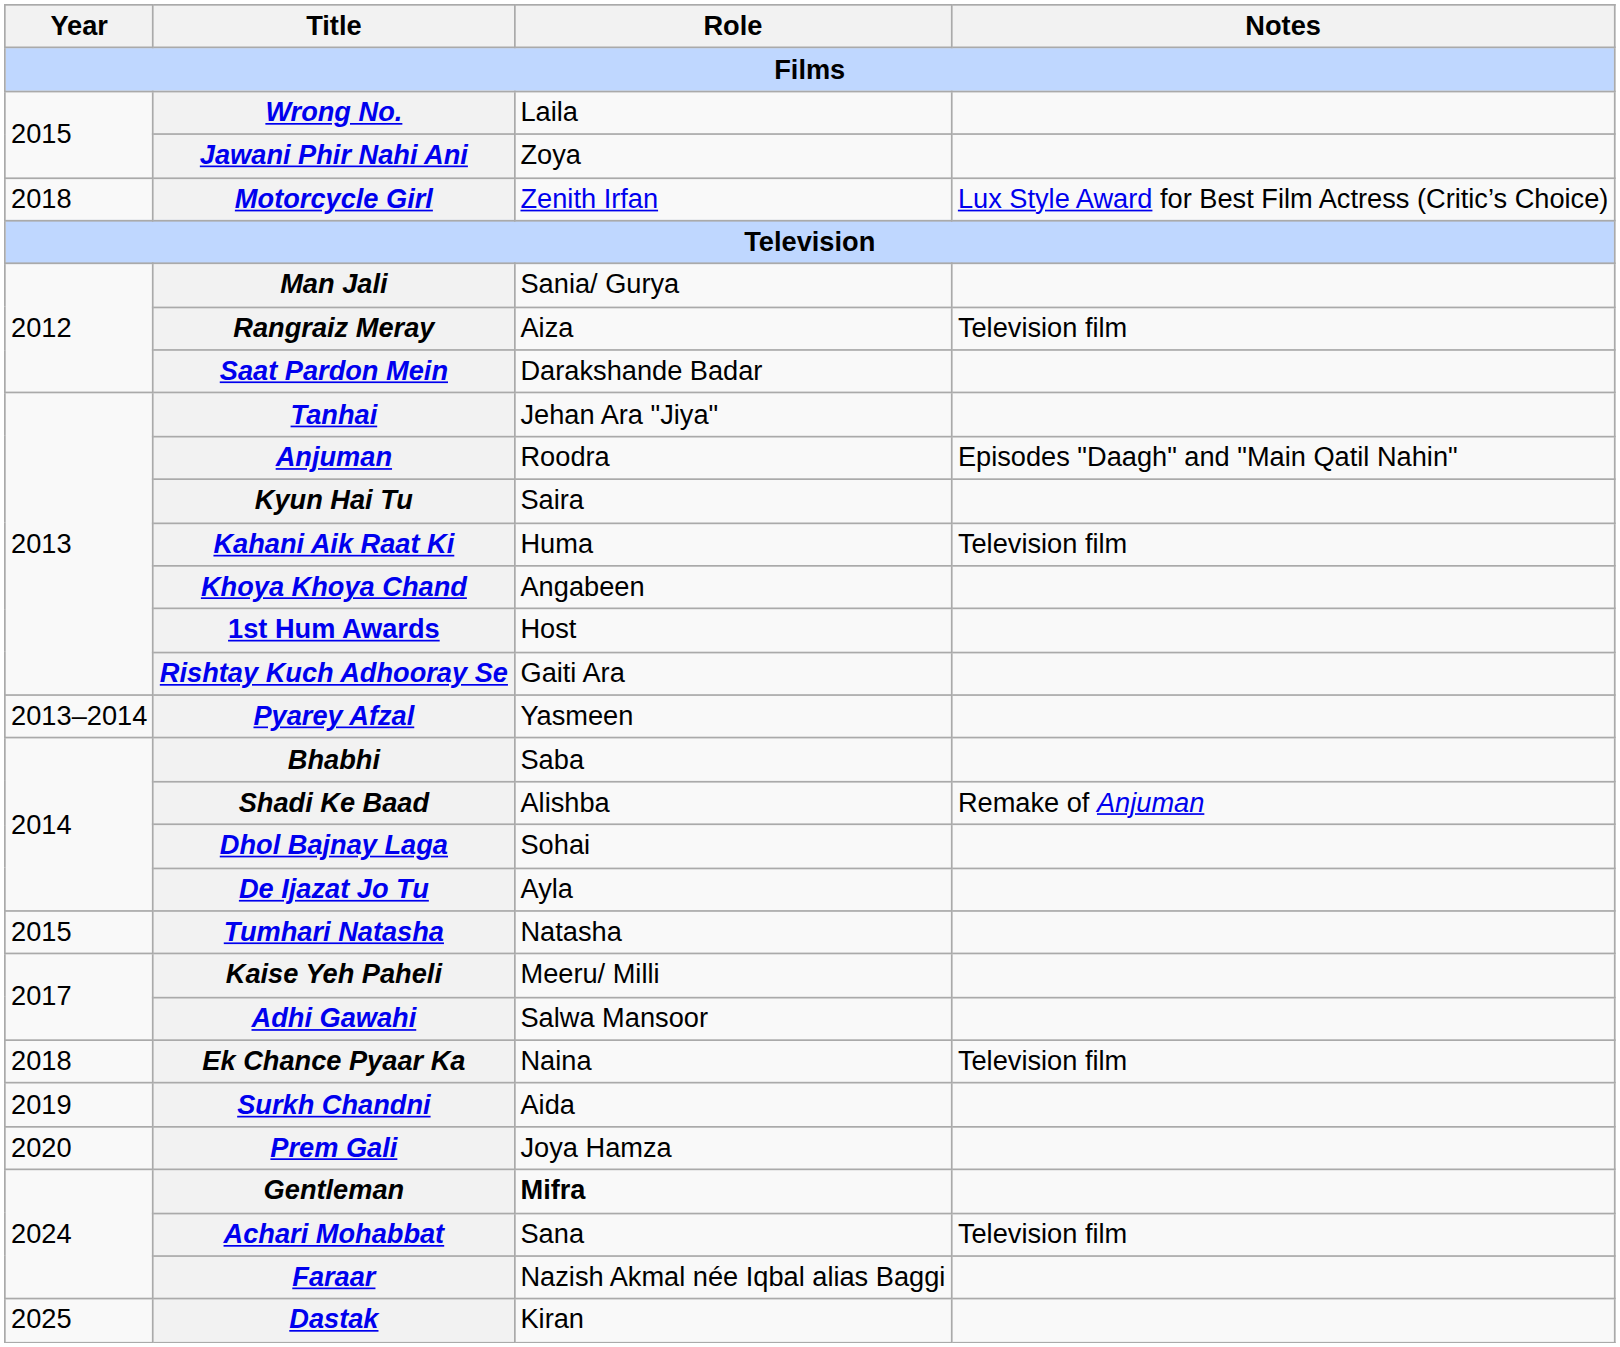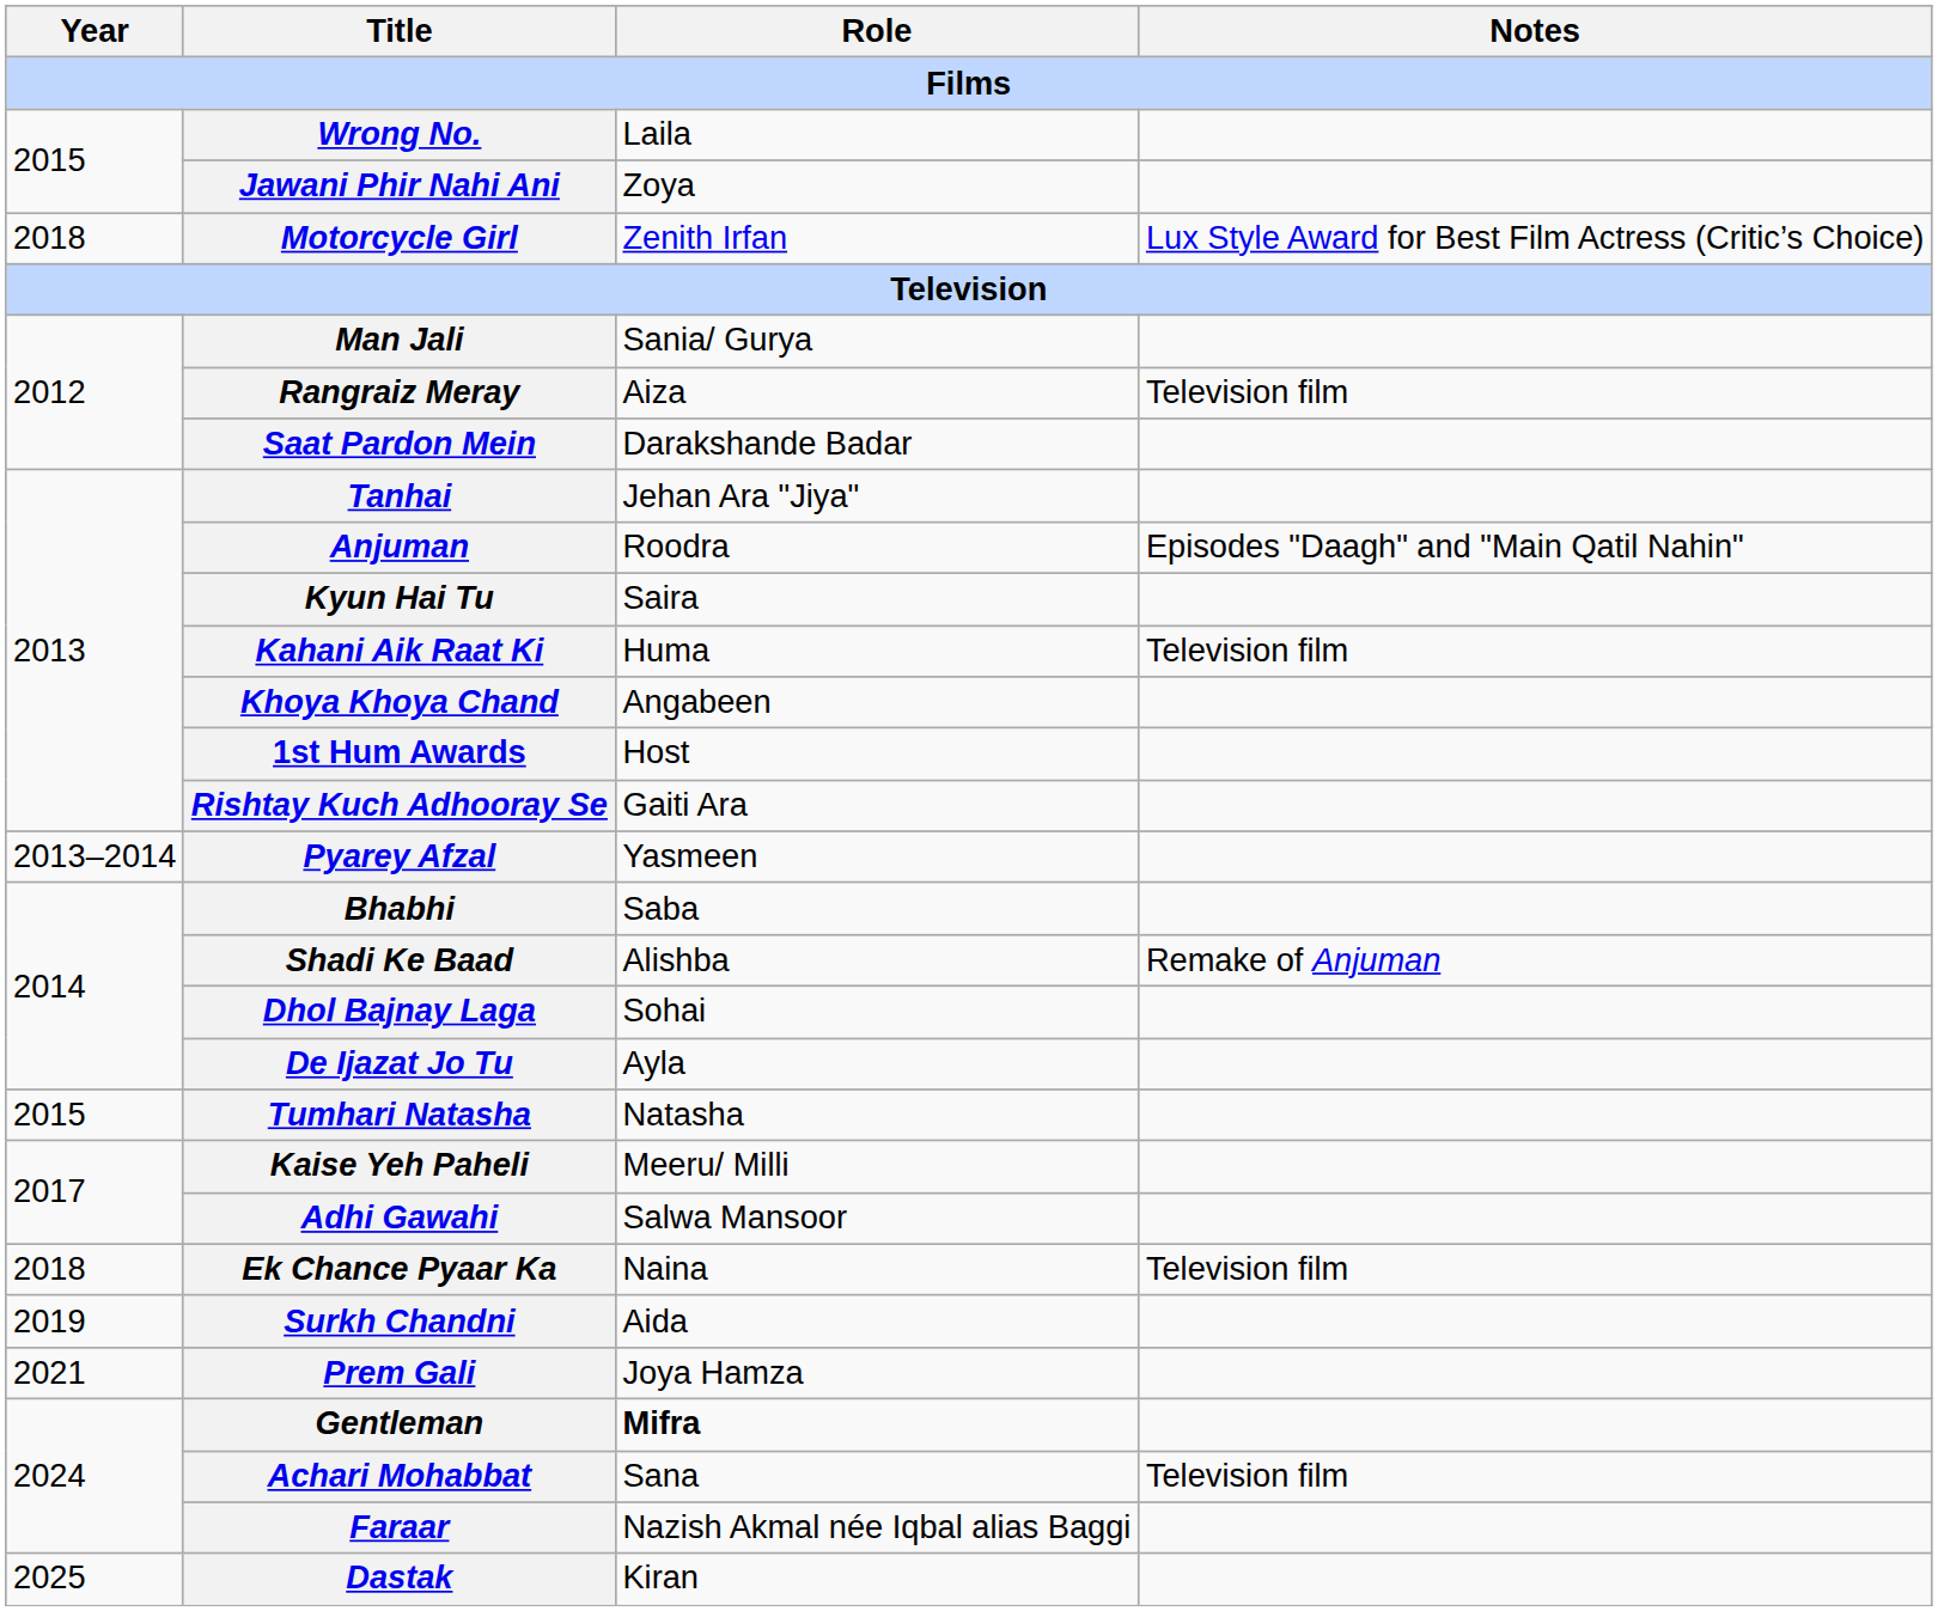 <table class="wikitable sortable plainrowheaders">
 <tr style="text-align:center;">
 <th scope="col">Year</th>
 <th scope="col">Title</th>
 <th scope="col">Role</th>
 <th class="unsortable" scope="col">Notes</th>
 </tr>
 <tr>
 <th style="background:#bfd7ff;" colspan="4">Films</th>
 </tr>
 <tr>
 <td rowspan="2">2015</td>
 <th scope="row"><em><a href='#'>Wrong No.</a></em></th>
 <td>Laila</td>
 <td></td>
 </tr>
 <tr>
 <th scope="row"><em><a href='#'>Jawani Phir Nahi Ani</a></em></th>
 <td>Zoya</td>
 <td></td>
 </tr>
 <tr>
 <td>2018</td>
 <th scope="row"><em><a href='#'>Motorcycle Girl</a></em></th>
 <td><a href='#'>Zenith Irfan</a></td>
 <td><a href='#'>Lux Style Award</a> for Best Film Actress (Critic’s Choice)</td>
 </tr>
 <tr>
 <th style="background:#bfd7ff;" colspan="4">Television</th>
 </tr>
 <tr>
 <td rowspan="3">2012</td>
 <th scope="row"><em>Man Jali</em></th>
 <td>Sania/ Gurya</td>
 <td></td>
 </tr>
 <tr>
 <th scope="row"><em>Rangraiz Meray</em></th>
 <td>Aiza</td>
 <td>Television film</td>
 </tr>
 <tr>
 <th scope="row"><em><a href='#'>Saat Pardon Mein</a></em></th>
 <td>Darakshande Badar</td>
 <td></td>
 </tr>
 <tr>
 <td rowspan="7">2013</td>
 <th scope="row"><em><a href='#'>Tanhai</a></em></th>
 <td>Jehan Ara "Jiya"</td>
 <td></td>
 </tr>
 <tr>
 <th scope="row"><em><a href='#'>Anjuman</a></em></th>
 <td>Roodra</td>
 <td>Episodes "Daagh" and "Main Qatil Nahin"</td>
 </tr>
 <tr>
 <th scope="row"><em>Kyun Hai Tu</em></th>
 <td>Saira</td>
 <td></td>
 </tr>
 <tr>
 <th scope="row"><em><a href='#'>Kahani Aik Raat Ki</a></em></th>
 <td>Huma</td>
 <td>Television film</td>
 </tr>
 <tr>
 <th scope="row"><em><a href='#'>Khoya Khoya Chand</a></em></th>
 <td>Angabeen</td>
 <td></td>
 </tr>
 <tr>
 <th scope="row"><a href='#'>1st Hum Awards</a></th>
 <td>Host</td>
 <td></td>
 </tr>
 <tr>
 <th scope="row"><em><a href='#'>Rishtay Kuch Adhooray Se</a></em></th>
 <td>Gaiti Ara</td>
 <td></td>
 </tr>
 <tr>
 <td>2013–2014</td>
 <th scope="row"><em><a href='#'>Pyarey Afzal</a></em></th>
 <td>Yasmeen</td>
 <td></td>
 </tr>
 <tr>
 <td rowspan="4">2014</td>
 <th scope="row"><em>Bhabhi</em></th>
 <td>Saba</td>
 <td></td>
 </tr>
 <tr>
 <th scope="row"><em>Shadi Ke Baad</em></th>
 <td>Alishba</td>
 <td>Remake of <em><a href='#'>Anjuman</a></em></td>
 </tr>
 <tr>
 <th scope="row"><em><a href='#'>Dhol Bajnay Laga</a></em></th>
 <td>Sohai</td>
 <td></td>
 </tr>
 <tr>
 <th scope="row"><em><a href='#'>De Ijazat Jo Tu</a></em></th>
 <td>Ayla</td>
 <td></td>
 </tr>
 <tr>
 <td>2015</td>
 <th scope="row"><em><a href='#'>Tumhari Natasha</a></em></th>
 <td>Natasha</td>
 <td></td>
 </tr>
 <tr>
 <td rowspan="2">2017</td>
 <th scope="row"><em>Kaise Yeh Paheli</em></th>
 <td>Meeru/ Milli</td>
 <td></td>
 </tr>
 <tr>
 <th scope="row"><em><a href='#'>Adhi Gawahi</a></em></th>
 <td>Salwa Mansoor</td>
 <td></td>
 </tr>
 <tr>
 <td>2018</td>
 <th scope="row"><em>Ek Chance Pyaar Ka</em></th>
 <td>Naina</td>
 <td>Television film</td>
 </tr>
 <tr>
 <td>2019</td>
 <th scope="row"><em><a href='#'>Surkh Chandni</a></em></th>
 <td>Aida</td>
 <td></td>
 </tr>
 <tr>
-<td>2020</td>
+<td>2021</td>
 <th scope="row"><em><a href='#'>Prem Gali</a></em></th>
 <td>Joya Hamza</td>
 <td></td>
 </tr>
 <tr>
 <td rowspan="3">2024</td>
 <th scope="row"><em>Gentleman</em></th>
 <td><strong>Mifra</strong></td>
 <td></td>
 </tr>
 <tr>
 <th scope="row"><em><a href='#'>Achari Mohabbat</a></em></th>
 <td>Sana</td>
 <td>Television film </td>
 </tr>
 <tr>
 <th scope="row"><em><a href='#'>Faraar</a></em></th>
 <td>Nazish Akmal née Iqbal alias Baggi</td>
 <td></td>
 </tr>
 <tr>
 <td>2025</td>
 <th scope="row"><em><a href='#'>Dastak</a></em></th>
 <td>Kiran</td>
 <td></td>
 </tr>
 </table>
